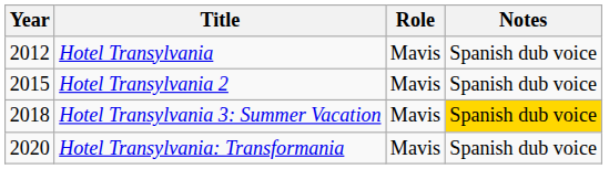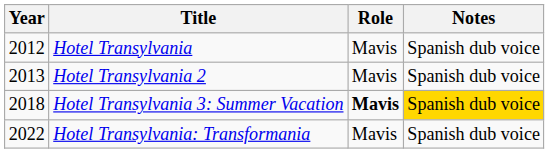 <table class="wikitable sortable">
 <tr>
 <th>Year</th>
 <th>Title</th>
 <th>Role</th>
 <th>Notes</th>
 </tr>
 <tr>
 <td>2012</td>
 <td><em><a href='#'>Hotel Transylvania</a></em></td>
 <td>Mavis</td>
 <td>Spanish dub voice</td>
 </tr>
 <tr>
-<td>2015</td>
+<td>2013</td>
 <td><em><a href='#'>Hotel Transylvania 2</a></em></td>
 <td>Mavis</td>
 <td>Spanish dub voice</td>
 </tr>
 <tr>
 <td>2018</td>
 <td><em><a href='#'>Hotel Transylvania 3: Summer Vacation</a></em></td>
-<td>Mavis</td>
+<td><strong>Mavis</strong></td>
 <td style="background: gold;">Spanish dub voice</td>
 </tr>
 <tr>
-<td>2020</td>
+<td>2022</td>
 <td><em><a href='#'>Hotel Transylvania: Transformania</a></em></td>
 <td>Mavis</td>
 <td>Spanish dub voice</td>
 </tr>
 </table>
